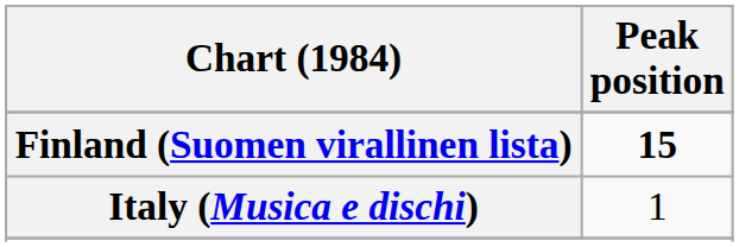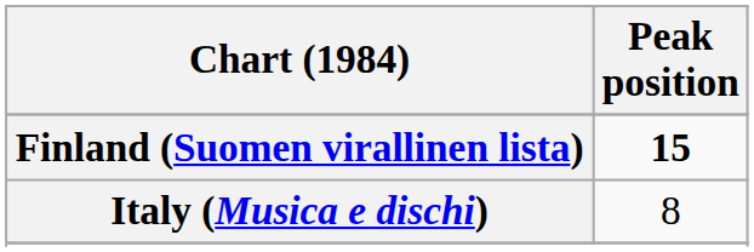 <table class="wikitable sortable plainrowheaders" style="text-align:center">
 <tr>
 <th scope="col">Chart (1984)</th>
 <th scope="col">Peak<br>position</th>
 </tr>
 <tr>
 </tr>
 <tr>
 </tr>
 <tr>
 <th scope="row">Finland (<a href='#'>Suomen virallinen lista</a>)</th>
 <td><strong>15</strong></td>
 </tr>
 <tr>
 <th scope="row">Italy (<em><a href='#'>Musica e dischi</a></em>)</th>
-<td>1</td>
+<td>8</td>
 </tr>
 <tr>
 </tr>
 <tr>
 </tr>
 <tr>
 </tr>
 <tr>
 </tr>
 <tr>
 </tr>
 <tr>
 </tr>
 </table>
